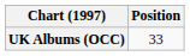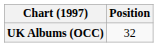 <table class="wikitable plainrowheaders" style="text-align:center">
 <tr>
 <th>Chart (1997)</th>
 <th>Position</th>
 </tr>
 <tr>
 <th scope="row">UK Albums (OCC)</th>
-<td>33</td>
+<td>32</td>
 </tr>
 </table>
